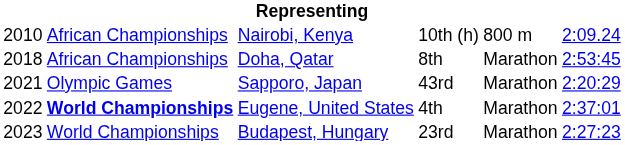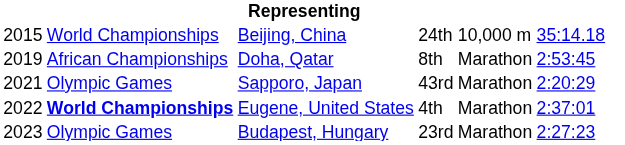 <table>
 <tr>
 <th colspan="6">Representing </th>
 </tr>
 <tr>
-<td>2010</td>
-<td><a href='#'>African Championships</a></td>
-<td><a href='#'>Nairobi, Kenya</a></td>
-<td>10th (h)</td>
-<td>800 m</td>
-<td><a href='#'>2:09.24</a></td>
+<td>2015</td>
+<td><a href='#'>World Championships</a></td>
+<td><a href='#'>Beijing, China</a></td>
+<td>24th</td>
+<td>10,000 m</td>
+<td><a href='#'>35:14.18</a></td>
 </tr>
 <tr>
-<td>2018</td>
+<td>2019</td>
 <td><a href='#'>African Championships</a></td>
 <td><a href='#'>Doha, Qatar</a></td>
 <td>8th</td>
 <td>Marathon</td>
 <td><a href='#'>2:53:45</a></td>
 </tr>
 <tr>
 <td>2021</td>
 <td><a href='#'>Olympic Games</a></td>
 <td><a href='#'>Sapporo, Japan</a></td>
 <td>43rd</td>
 <td>Marathon</td>
 <td><a href='#'>2:20:29</a></td>
 </tr>
 <tr>
 <td>2022</td>
 <td><strong><a href='#'>World Championships</a></strong></td>
 <td><a href='#'>Eugene, United States</a></td>
 <td>4th</td>
 <td>Marathon</td>
 <td><a href='#'>2:37:01</a></td>
 </tr>
 <tr>
 <td>2023</td>
-<td><a href='#'>World Championships</a></td>
+<td><a href='#'>Olympic Games</a></td>
 <td><a href='#'>Budapest, Hungary</a></td>
 <td>23rd</td>
 <td>Marathon</td>
 <td><a href='#'>2:27:23</a></td>
 </tr>
 <tr>
 </tr>
 </table>
